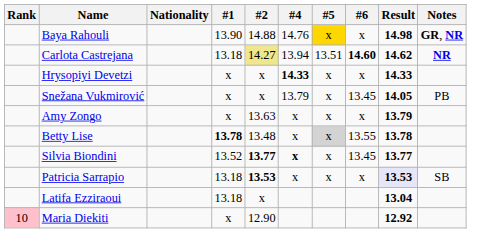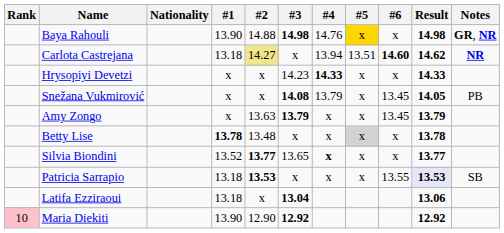 <table class="wikitable sortable" style="text-align:center;font-size:95%">
 <tr>
 <th>Rank</th>
 <th>Name</th>
 <th>Nationality</th>
 <th>#1</th>
 <th>#2</th>
+<th>#3</th>
 <th>#4</th>
 <th>#5</th>
 <th>#6</th>
 <th>Result</th>
 <th>Notes</th>
 </tr>
 <tr>
 <td></td>
 <td align=left><a href='#'>Baya Rahouli</a></td>
 <td align=left></td>
 <td>13.90</td>
 <td>14.88</td>
+<td><strong>14.98</strong></td>
 <td>14.76</td>
 <td style="background: gold;">x</td>
 <td>x</td>
 <td><strong>14.98</strong></td>
 <td><strong>GR</strong>, <strong><a href='#'>NR</a></strong></td>
 </tr>
 <tr>
 <td></td>
 <td align=left><a href='#'>Carlota Castrejana</a></td>
 <td align=left></td>
 <td>13.18</td>
 <td style="background: khaki;">14.27</td>
+<td>x</td>
 <td>13.94</td>
 <td>13.51</td>
 <td><strong>14.60</strong></td>
 <td><strong>14.62</strong></td>
 <td><strong><a href='#'>NR</a></strong></td>
 </tr>
 <tr>
 <td></td>
 <td align=left><a href='#'>Hrysopiyi Devetzi</a></td>
 <td align=left></td>
 <td>x</td>
 <td>x</td>
+<td>14.23</td>
 <td><strong>14.33</strong></td>
 <td>x</td>
 <td>x</td>
 <td><strong>14.33</strong></td>
 <td></td>
 </tr>
 <tr>
 <td></td>
 <td align=left><a href='#'>Snežana Vukmirović</a></td>
 <td align=left></td>
 <td>x</td>
 <td>x</td>
+<td><strong>14.08</strong></td>
 <td>13.79</td>
 <td>x</td>
 <td>13.45</td>
 <td><strong>14.05</strong></td>
 <td>PB</td>
 </tr>
 <tr>
 <td></td>
 <td align=left><a href='#'>Amy Zongo</a></td>
 <td align=left></td>
 <td>x</td>
 <td>13.63</td>
+<td><strong>13.79</strong></td>
 <td>x</td>
 <td>x</td>
-<td>x</td>
+<td>13.45</td>
 <td><strong>13.79</strong></td>
 <td></td>
 </tr>
 <tr>
 <td></td>
 <td align=left><a href='#'>Betty Lise</a></td>
 <td align=left></td>
 <td><strong>13.78</strong></td>
 <td>13.48</td>
 <td>x</td>
+<td>x</td>
 <td style="background: lightgrey;">x</td>
-<td>13.55</td>
+<td>x</td>
 <td><strong>13.78</strong></td>
 <td></td>
 </tr>
 <tr>
 <td></td>
 <td align=left><a href='#'>Silvia Biondini</a></td>
 <td align=left></td>
 <td>13.52</td>
 <td><strong>13.77</strong></td>
+<td>13.65</td>
 <td><strong>x</strong></td>
 <td>x</td>
-<td>13.45</td>
+<td>x</td>
 <td><strong>13.77</strong></td>
 <td></td>
 </tr>
 <tr>
 <td></td>
 <td align=left><a href='#'>Patricia Sarrapio</a></td>
 <td align=left></td>
 <td>13.18</td>
 <td><strong>13.53</strong></td>
 <td>x</td>
 <td>x</td>
 <td>x</td>
+<td>13.55</td>
 <td style="background: lavender;"><strong>13.53</strong></td>
 <td>SB</td>
 </tr>
 <tr>
 <td></td>
 <td align=left><a href='#'>Latifa Ezziraoui</a></td>
 <td align=left></td>
 <td>13.18</td>
 <td>x</td>
+<td><strong>13.04</strong></td>
 <td></td>
 <td></td>
 <td></td>
-<td><strong>13.04</strong></td>
+<td><strong>13.06</strong></td>
 <td></td>
 </tr>
 <tr>
 <td style="background: pink;">10</td>
 <td align=left><a href='#'>Maria Diekiti</a></td>
 <td align=left></td>
-<td>x</td>
+<td>13.90</td>
 <td>12.90</td>
+<td><strong>12.92</strong></td>
 <td></td>
 <td></td>
 <td></td>
 <td><strong>12.92</strong></td>
 <td></td>
 </tr>
 </table>
